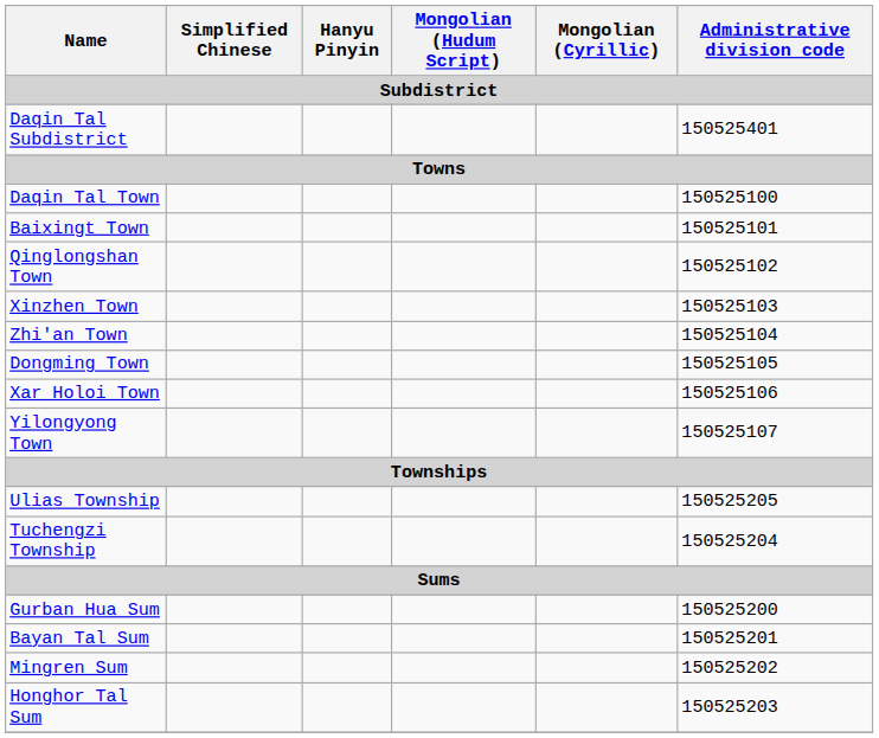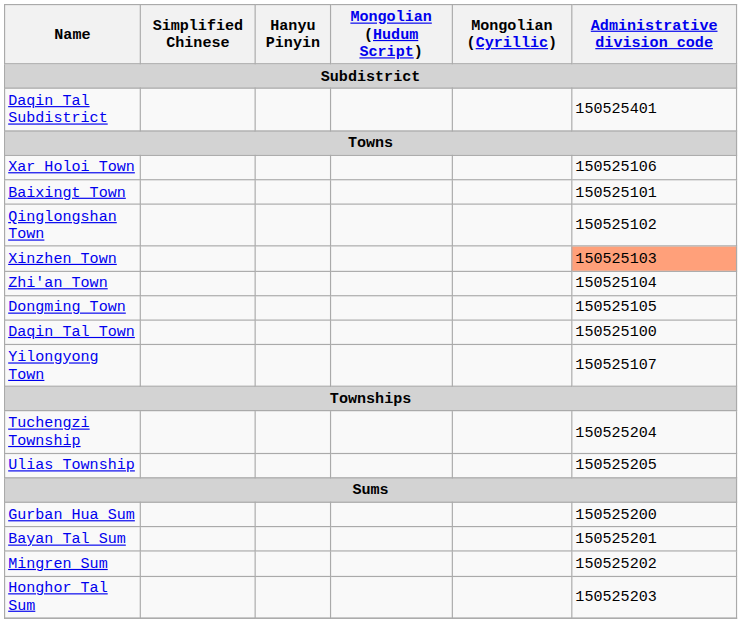 <table class="wikitable" align="center" style="width:50%; border="1">
 <tr>
 <th>Name</th>
 <th>Simplified Chinese</th>
 <th>Hanyu Pinyin</th>
 <th><a href='#'>Mongolian</a> (<a href='#'>Hudum Script</a>)</th>
 <th>Mongolian (<a href='#'>Cyrillic</a>)</th>
 <th><a href='#'>Administrative division code</a></th>
 </tr>
 <tr>
 <td colspan="6"  style="text-align:center; background:#d3d3d3;"><strong>Subdistrict</strong></td>
 </tr>
 <tr --------->
 <td><a href='#'>Daqin Tal Subdistrict</a></td>
 <td></td>
 <td></td>
 <td></td>
 <td></td>
 <td>150525401</td>
 </tr>
 <tr>
 <td colspan="6"  style="text-align:center; background:#d3d3d3;"><strong>Towns</strong></td>
 </tr>
-<tr --------->
-<td><a href='#'>Daqin Tal Town</a></td>
+<tr>
+<td><a href='#'>Xar Holoi Town</a></td>
 <td></td>
 <td></td>
 <td></td>
 <td></td>
-<td>150525100</td>
+<td>150525106</td>
 </tr>
 <tr>
 <td><a href='#'>Baixingt Town</a></td>
 <td></td>
 <td></td>
 <td></td>
 <td></td>
 <td>150525101</td>
 </tr>
 <tr>
 <td><a href='#'>Qinglongshan Town</a></td>
 <td></td>
 <td></td>
 <td></td>
 <td></td>
 <td>150525102</td>
 </tr>
 <tr>
 <td><a href='#'>Xinzhen Town</a></td>
 <td></td>
 <td></td>
 <td></td>
 <td></td>
-<td>150525103</td>
+<td style="background: lightsalmon;">150525103</td>
 </tr>
 <tr>
 <td><a href='#'>Zhi'an Town</a></td>
 <td></td>
 <td></td>
 <td></td>
 <td></td>
 <td>150525104</td>
 </tr>
 <tr>
 <td><a href='#'>Dongming Town</a></td>
 <td></td>
 <td></td>
 <td></td>
 <td></td>
 <td>150525105</td>
 </tr>
-<tr>
-<td><a href='#'>Xar Holoi Town</a></td>
+<tr --------->
+<td><a href='#'>Daqin Tal Town</a></td>
 <td></td>
 <td></td>
 <td></td>
 <td></td>
-<td>150525106</td>
+<td>150525100</td>
 </tr>
 <tr>
 <td><a href='#'>Yilongyong Town</a></td>
 <td></td>
 <td></td>
 <td></td>
 <td></td>
 <td>150525107</td>
 </tr>
 <tr>
 <td colspan="6"  style="text-align:center; background:#d3d3d3;"><strong>Townships</strong></td>
 </tr>
+<tr --------->
+<td><a href='#'>Tuchengzi Township</a></td>
+<td></td>
+<td></td>
+<td></td>
+<td></td>
+<td>150525204</td>
+</tr>
 <tr>
 <td><a href='#'>Ulias Township</a></td>
 <td></td>
 <td></td>
 <td></td>
 <td></td>
 <td>150525205</td>
-</tr>
-<tr --------->
-<td><a href='#'>Tuchengzi Township</a></td>
-<td></td>
-<td></td>
-<td></td>
-<td></td>
-<td>150525204</td>
 </tr>
 <tr>
 <td colspan="6"  style="text-align:center; background:#d3d3d3;"><strong>Sums</strong></td>
 </tr>
 <tr --------->
 <td><a href='#'>Gurban Hua Sum</a></td>
 <td></td>
 <td></td>
 <td></td>
 <td></td>
 <td>150525200</td>
 </tr>
 <tr>
 <td><a href='#'>Bayan Tal Sum</a></td>
 <td></td>
 <td></td>
 <td></td>
 <td></td>
 <td>150525201</td>
 </tr>
 <tr>
 <td><a href='#'>Mingren Sum</a></td>
 <td></td>
 <td></td>
 <td></td>
 <td></td>
 <td>150525202</td>
 </tr>
 <tr>
 <td><a href='#'>Honghor Tal Sum</a></td>
 <td></td>
 <td></td>
 <td></td>
 <td></td>
 <td>150525203</td>
 </tr>
 <tr>
 </tr>
 </table>
